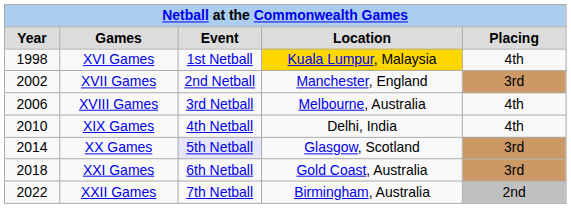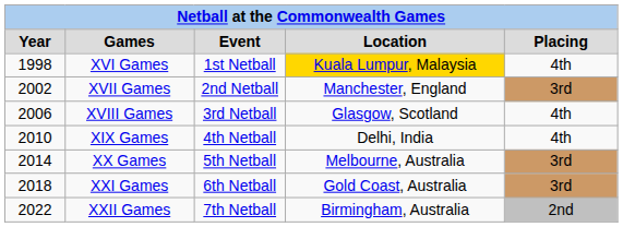 <table class=wikitable style="text-align:center; font-size:90%">
 <tr>
 <th colspan=6 style=background:#ABCDEF><a href='#'>Netball</a> at the <a href='#'>Commonwealth Games</a></th>
 </tr>
 <tr>
 <th width=50 style=background:gainsboro>Year</th>
 <th width=115 style=background:gainsboro>Games</th>
 <th width=80 style=background:gainsboro>Event</th>
 <th width=200 style=background:gainsboro>Location</th>
 <th width=100 style=background:gainsboro>Placing</th>
 </tr>
 <tr>
 <td>1998</td>
 <td><a href='#'>XVI Games</a></td>
 <td><a href='#'>1st Netball</a></td>
 <td style="background: gold;"><a href='#'>Kuala Lumpur</a>, Malaysia</td>
 <td>4th</td>
 </tr>
 <tr>
 <td>2002</td>
 <td><a href='#'>XVII Games</a></td>
 <td><a href='#'>2nd Netball</a></td>
 <td><a href='#'>Manchester</a>, England</td>
 <td bgcolor=#CC9966> 3rd</td>
 </tr>
 <tr>
 <td>2006</td>
 <td><a href='#'>XVIII Games</a></td>
 <td><a href='#'>3rd Netball</a></td>
-<td><a href='#'>Melbourne</a>, Australia</td>
+<td><a href='#'>Glasgow</a>, Scotland</td>
 <td>4th</td>
 </tr>
 <tr>
 <td>2010</td>
 <td><a href='#'>XIX Games</a></td>
 <td><a href='#'>4th Netball</a></td>
 <td>Delhi, India</td>
 <td>4th</td>
 </tr>
 <tr>
 <td>2014</td>
 <td><a href='#'>XX Games</a></td>
-<td style="background: lavender;"><a href='#'>5th Netball</a></td>
-<td><a href='#'>Glasgow</a>, Scotland</td>
+<td><a href='#'>5th Netball</a></td>
+<td><a href='#'>Melbourne</a>, Australia</td>
 <td bgcolor=#CC9966> 3rd</td>
 </tr>
 <tr>
 <td>2018</td>
 <td><a href='#'>XXI Games</a></td>
 <td><a href='#'>6th Netball</a></td>
 <td><a href='#'>Gold Coast</a>, Australia</td>
 <td bgcolor=#CC9966> 3rd</td>
 </tr>
 <tr>
 <td>2022</td>
 <td><a href='#'>XXII Games</a></td>
 <td><a href='#'>7th Netball</a></td>
 <td><a href='#'>Birmingham</a>, Australia</td>
 <td bgcolor=silver> 2nd</td>
 </tr>
 </table>
